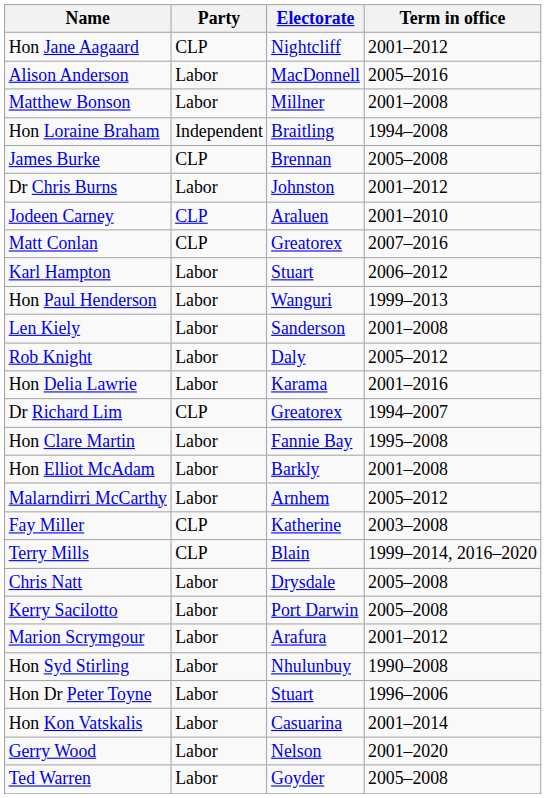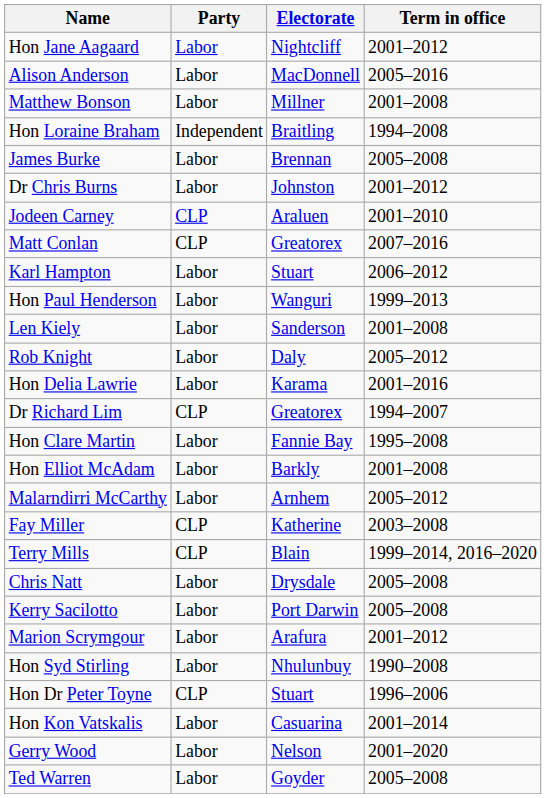 <table class="wikitable sortable">
 <tr>
 <th><strong>Name</strong></th>
 <th><strong>Party</strong></th>
 <th><strong><a href='#'>Electorate</a></strong></th>
 <th><strong>Term in office</strong></th>
 </tr>
 <tr>
 <td>Hon <a href='#'>Jane Aagaard</a></td>
-<td>CLP</td>
+<td><a href='#'>Labor</a></td>
 <td><a href='#'>Nightcliff</a></td>
 <td>2001–2012</td>
 </tr>
 <tr>
 <td><a href='#'>Alison Anderson</a></td>
 <td>Labor</td>
 <td><a href='#'>MacDonnell</a></td>
 <td>2005–2016</td>
 </tr>
 <tr>
 <td><a href='#'>Matthew Bonson</a></td>
 <td>Labor</td>
 <td><a href='#'>Millner</a></td>
 <td>2001–2008</td>
 </tr>
 <tr>
 <td>Hon <a href='#'>Loraine Braham</a></td>
 <td>Independent</td>
 <td><a href='#'>Braitling</a></td>
 <td>1994–2008</td>
 </tr>
 <tr>
 <td><a href='#'>James Burke</a></td>
-<td>CLP</td>
+<td>Labor</td>
 <td><a href='#'>Brennan</a></td>
 <td>2005–2008</td>
 </tr>
 <tr>
 <td>Dr <a href='#'>Chris Burns</a></td>
 <td>Labor</td>
 <td><a href='#'>Johnston</a></td>
 <td>2001–2012</td>
 </tr>
 <tr>
 <td><a href='#'>Jodeen Carney</a></td>
 <td><a href='#'>CLP</a></td>
 <td><a href='#'>Araluen</a></td>
 <td>2001–2010</td>
 </tr>
 <tr>
 <td><a href='#'>Matt Conlan</a> </td>
 <td>CLP</td>
 <td><a href='#'>Greatorex</a></td>
 <td>2007–2016</td>
 </tr>
 <tr>
 <td><a href='#'>Karl Hampton</a> </td>
 <td>Labor</td>
 <td><a href='#'>Stuart</a></td>
 <td>2006–2012</td>
 </tr>
 <tr>
 <td>Hon <a href='#'>Paul Henderson</a></td>
 <td>Labor</td>
 <td><a href='#'>Wanguri</a></td>
 <td>1999–2013</td>
 </tr>
 <tr>
 <td><a href='#'>Len Kiely</a></td>
 <td>Labor</td>
 <td><a href='#'>Sanderson</a></td>
 <td>2001–2008</td>
 </tr>
 <tr>
 <td><a href='#'>Rob Knight</a></td>
 <td>Labor</td>
 <td><a href='#'>Daly</a></td>
 <td>2005–2012</td>
 </tr>
 <tr>
 <td>Hon <a href='#'>Delia Lawrie</a></td>
 <td>Labor</td>
 <td><a href='#'>Karama</a></td>
 <td>2001–2016</td>
 </tr>
 <tr>
 <td>Dr <a href='#'>Richard Lim</a> </td>
 <td>CLP</td>
 <td><a href='#'>Greatorex</a></td>
 <td>1994–2007</td>
 </tr>
 <tr>
 <td>Hon <a href='#'>Clare Martin</a></td>
 <td>Labor</td>
 <td><a href='#'>Fannie Bay</a></td>
 <td>1995–2008</td>
 </tr>
 <tr>
 <td>Hon <a href='#'>Elliot McAdam</a></td>
 <td>Labor</td>
 <td><a href='#'>Barkly</a></td>
 <td>2001–2008</td>
 </tr>
 <tr>
 <td><a href='#'>Malarndirri McCarthy</a> </td>
 <td>Labor</td>
 <td><a href='#'>Arnhem</a></td>
 <td>2005–2012</td>
 </tr>
 <tr>
 <td><a href='#'>Fay Miller</a></td>
 <td>CLP</td>
 <td><a href='#'>Katherine</a></td>
 <td>2003–2008</td>
 </tr>
 <tr>
 <td><a href='#'>Terry Mills</a></td>
 <td>CLP</td>
 <td><a href='#'>Blain</a></td>
 <td>1999–2014, 2016–2020</td>
 </tr>
 <tr>
 <td><a href='#'>Chris Natt</a></td>
 <td>Labor</td>
 <td><a href='#'>Drysdale</a></td>
 <td>2005–2008</td>
 </tr>
 <tr>
 <td><a href='#'>Kerry Sacilotto</a></td>
 <td>Labor</td>
 <td><a href='#'>Port Darwin</a></td>
 <td>2005–2008</td>
 </tr>
 <tr>
 <td><a href='#'>Marion Scrymgour</a></td>
 <td>Labor</td>
 <td><a href='#'>Arafura</a></td>
 <td>2001–2012</td>
 </tr>
 <tr>
 <td>Hon <a href='#'>Syd Stirling</a></td>
 <td>Labor</td>
 <td><a href='#'>Nhulunbuy</a></td>
 <td>1990–2008</td>
 </tr>
 <tr>
 <td>Hon Dr <a href='#'>Peter Toyne</a> </td>
-<td>Labor</td>
+<td>CLP</td>
 <td><a href='#'>Stuart</a></td>
 <td>1996–2006</td>
 </tr>
 <tr>
 <td>Hon <a href='#'>Kon Vatskalis</a></td>
 <td>Labor</td>
 <td><a href='#'>Casuarina</a></td>
 <td>2001–2014</td>
 </tr>
 <tr>
 <td><a href='#'>Gerry Wood</a></td>
 <td>Labor</td>
 <td><a href='#'>Nelson</a></td>
 <td>2001–2020</td>
 </tr>
 <tr>
 <td><a href='#'>Ted Warren</a></td>
 <td>Labor</td>
 <td><a href='#'>Goyder</a></td>
 <td>2005–2008</td>
 </tr>
 </table>
